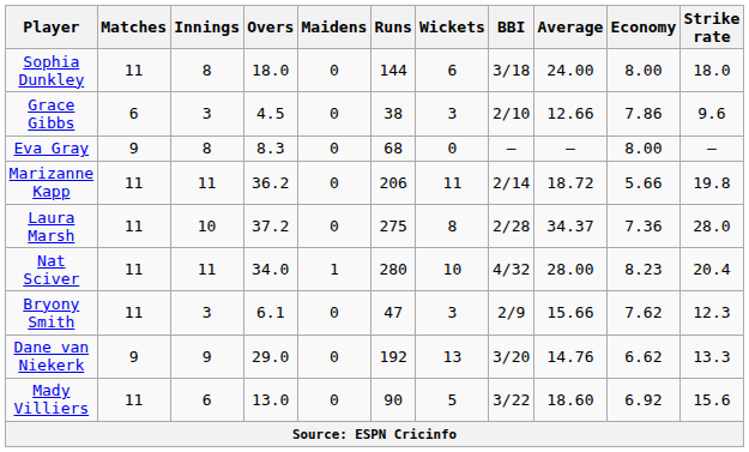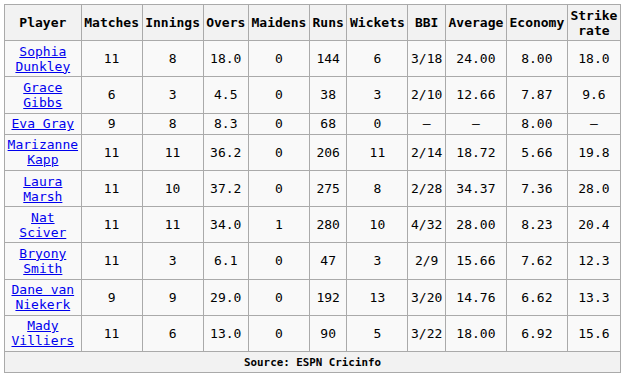 <table class="wikitable" style="text-align:center; width:65%;">
 <tr>
 <th>Player</th>
 <th>Matches</th>
 <th>Innings</th>
 <th>Overs</th>
 <th>Maidens</th>
 <th>Runs</th>
 <th>Wickets</th>
 <th>BBI</th>
 <th>Average</th>
 <th>Economy</th>
 <th>Strike rate</th>
 </tr>
 <tr>
 <td><a href='#'>Sophia Dunkley</a></td>
 <td>11</td>
 <td>8</td>
 <td>18.0</td>
 <td>0</td>
 <td>144</td>
 <td>6</td>
 <td>3/18</td>
 <td>24.00</td>
 <td>8.00</td>
 <td>18.0</td>
 </tr>
 <tr>
 <td><a href='#'>Grace Gibbs</a></td>
 <td>6</td>
 <td>3</td>
 <td>4.5</td>
 <td>0</td>
 <td>38</td>
 <td>3</td>
 <td>2/10</td>
 <td>12.66</td>
-<td>7.86</td>
+<td>7.87</td>
 <td>9.6</td>
 </tr>
 <tr>
 <td><a href='#'>Eva Gray</a></td>
 <td>9</td>
 <td>8</td>
 <td>8.3</td>
 <td>0</td>
 <td>68</td>
 <td>0</td>
 <td>–</td>
 <td>–</td>
 <td>8.00</td>
 <td>–</td>
 </tr>
 <tr>
 <td><a href='#'>Marizanne Kapp</a></td>
 <td>11</td>
 <td>11</td>
 <td>36.2</td>
 <td>0</td>
 <td>206</td>
 <td>11</td>
 <td>2/14</td>
 <td>18.72</td>
 <td>5.66</td>
 <td>19.8</td>
 </tr>
 <tr>
 <td><a href='#'>Laura Marsh</a></td>
 <td>11</td>
 <td>10</td>
 <td>37.2</td>
 <td>0</td>
 <td>275</td>
 <td>8</td>
 <td>2/28</td>
 <td>34.37</td>
 <td>7.36</td>
 <td>28.0</td>
 </tr>
 <tr>
 <td><a href='#'>Nat Sciver</a></td>
 <td>11</td>
 <td>11</td>
 <td>34.0</td>
 <td>1</td>
 <td>280</td>
 <td>10</td>
 <td>4/32</td>
 <td>28.00</td>
 <td>8.23</td>
 <td>20.4</td>
 </tr>
 <tr>
 <td><a href='#'>Bryony Smith</a></td>
 <td>11</td>
 <td>3</td>
 <td>6.1</td>
 <td>0</td>
 <td>47</td>
 <td>3</td>
 <td>2/9</td>
 <td>15.66</td>
 <td>7.62</td>
 <td>12.3</td>
 </tr>
 <tr>
 <td><a href='#'>Dane van Niekerk</a></td>
 <td>9</td>
 <td>9</td>
 <td>29.0</td>
 <td>0</td>
 <td>192</td>
 <td>13</td>
 <td>3/20</td>
 <td>14.76</td>
 <td>6.62</td>
 <td>13.3</td>
 </tr>
 <tr>
 <td><a href='#'>Mady Villiers</a></td>
 <td>11</td>
 <td>6</td>
 <td>13.0</td>
 <td>0</td>
 <td>90</td>
 <td>5</td>
 <td>3/22</td>
-<td>18.60</td>
+<td>18.00</td>
 <td>6.92</td>
 <td>15.6</td>
 </tr>
 <tr>
 <th colspan="13"><small>Source: ESPN Cricinfo </small></th>
 </tr>
 </table>
